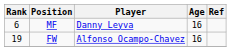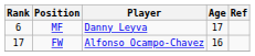 <table class=wikitable>
 <tr>
 <th>Rank</th>
 <th>Position</th>
 <th>Player</th>
 <th>Age</th>
 <th>Ref</th>
 </tr>
 <tr>
 <td align=center>6</td>
 <td align=center><a href='#'>MF</a></td>
 <td> <a href='#'>Danny Leyva</a></td>
-<td align=center>16</td>
+<td align=center>17</td>
 <td></td>
 </tr>
 <tr>
-<td align=center>19</td>
+<td align=center>17</td>
 <td align=center><a href='#'>FW</a></td>
 <td> <a href='#'>Alfonso Ocampo-Chavez</a></td>
 <td align=center>16</td>
 <td></td>
 </tr>
 <tr>
 </tr>
 </table>
